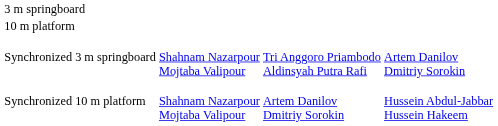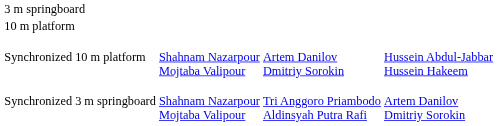 <table>
 <tr>
 <td>3 m springboard</td>
 <td></td>
 <td></td>
 <td></td>
 </tr>
 <tr>
 <td>10 m platform</td>
 <td></td>
 <td></td>
 <td></td>
 </tr>
 <tr>
+<td>Synchronized 10 m platform</td>
+<td><br><a href='#'>Shahnam Nazarpour</a><br><a href='#'>Mojtaba Valipour</a></td>
+<td><br><a href='#'>Artem Danilov</a><br><a href='#'>Dmitriy Sorokin</a></td>
+<td><br><a href='#'>Hussein Abdul-Jabbar</a><br><a href='#'>Hussein Hakeem</a></td>
+</tr>
+<tr>
 <td>Synchronized 3 m springboard</td>
 <td><br><a href='#'>Shahnam Nazarpour</a><br><a href='#'>Mojtaba Valipour</a></td>
 <td><br><a href='#'>Tri Anggoro Priambodo</a><br><a href='#'>Aldinsyah Putra Rafi</a></td>
 <td><br><a href='#'>Artem Danilov</a><br><a href='#'>Dmitriy Sorokin</a></td>
 </tr>
-<tr>
-<td>Synchronized 10 m platform</td>
-<td><br><a href='#'>Shahnam Nazarpour</a><br><a href='#'>Mojtaba Valipour</a></td>
-<td><br><a href='#'>Artem Danilov</a><br><a href='#'>Dmitriy Sorokin</a></td>
-<td><br><a href='#'>Hussein Abdul-Jabbar</a><br><a href='#'>Hussein Hakeem</a></td>
-</tr>
 </table>
